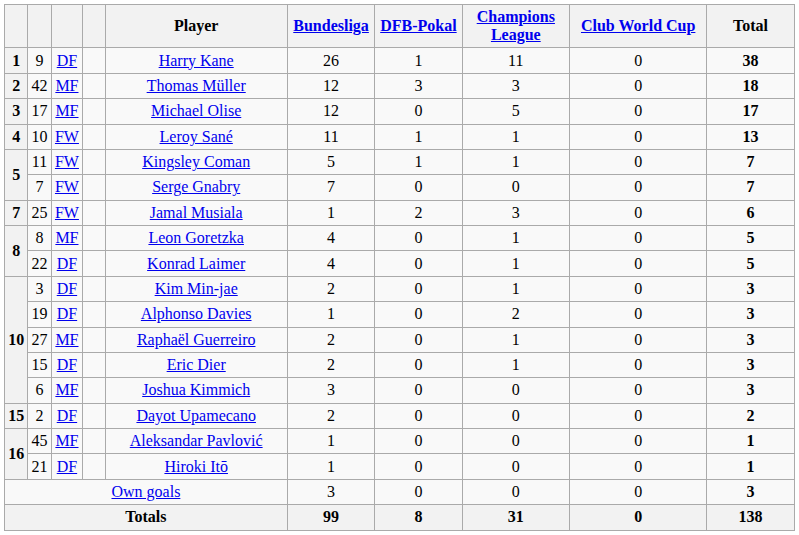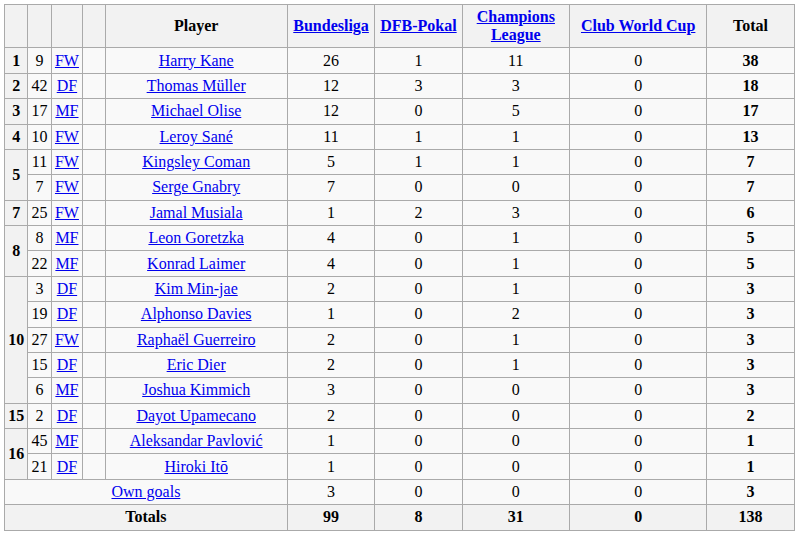 <table class="wikitable sortable" style="text-align:center">
 <tr>
 <th width=15></th>
 <th width=15></th>
 <th width=15></th>
 <th width=15></th>
 <th width=175>Player</th>
 <th width=80><a href='#'>Bundesliga</a></th>
 <th width=80><a href='#'>DFB-Pokal</a></th>
 <th width=100><a href='#'>Champions League</a></th>
 <th width=130><a href='#'>Club World Cup</a></th>
 <th width=80>Total</th>
 </tr>
 <tr>
 <th>1</th>
 <td align=center>9</td>
-<td align=center><a href='#'>DF</a></td>
+<td align=center><a href='#'>FW</a></td>
 <td></td>
 <td><a href='#'>Harry Kane</a></td>
 <td>26</td>
 <td>1</td>
 <td>11</td>
 <td>0</td>
 <td><strong>38</strong></td>
 </tr>
 <tr>
 <th>2</th>
 <td align=center>42</td>
-<td align=center><a href='#'>MF</a></td>
+<td align=center><a href='#'>DF</a></td>
 <td></td>
 <td><a href='#'>Thomas Müller</a></td>
 <td>12</td>
 <td>3</td>
 <td>3</td>
 <td>0</td>
 <td><strong>18</strong></td>
 </tr>
 <tr>
 <th>3</th>
 <td align=center>17</td>
 <td align=center><a href='#'>MF</a></td>
 <td></td>
 <td><a href='#'>Michael Olise</a></td>
 <td>12</td>
 <td>0</td>
 <td>5</td>
 <td>0</td>
 <td><strong>17</strong></td>
 </tr>
 <tr>
 <th>4</th>
 <td align=center>10</td>
 <td align=center><a href='#'>FW</a></td>
 <td></td>
 <td><a href='#'>Leroy Sané</a></td>
 <td>11</td>
 <td>1</td>
 <td>1</td>
 <td>0</td>
 <td><strong>13</strong></td>
 </tr>
 <tr>
 <th rowspan="2">5</th>
 <td align="center">11</td>
 <td align="center"><a href='#'>FW</a></td>
 <td></td>
 <td><a href='#'>Kingsley Coman</a></td>
 <td>5</td>
 <td>1</td>
 <td>1</td>
 <td>0</td>
 <td><strong>7</strong></td>
 </tr>
 <tr>
 <td align=center>7</td>
 <td align=center><a href='#'>FW</a></td>
 <td></td>
 <td><a href='#'>Serge Gnabry</a></td>
 <td>7</td>
 <td>0</td>
 <td>0</td>
 <td>0</td>
 <td><strong>7</strong></td>
 </tr>
 <tr>
 <th>7</th>
 <td align=center>25</td>
 <td align=center><a href='#'>FW</a></td>
 <td></td>
 <td><a href='#'>Jamal Musiala</a></td>
 <td>1</td>
 <td>2</td>
 <td>3</td>
 <td>0</td>
 <td><strong>6</strong></td>
 </tr>
 <tr>
 <th rowspan="2">8</th>
 <td align=center>8</td>
 <td align=center><a href='#'>MF</a></td>
 <td></td>
 <td><a href='#'>Leon Goretzka</a></td>
 <td>4</td>
 <td>0</td>
 <td>1</td>
 <td>0</td>
 <td><strong>5</strong></td>
 </tr>
 <tr>
 <td align=center>22</td>
-<td align=center><a href='#'>DF</a></td>
+<td align=center><a href='#'>MF</a></td>
 <td></td>
 <td><a href='#'>Konrad Laimer</a></td>
 <td>4</td>
 <td>0</td>
 <td>1</td>
 <td>0</td>
 <td><strong>5</strong></td>
 </tr>
 <tr>
 <th rowspan="5">10</th>
 <td>3</td>
 <td><a href='#'>DF</a></td>
 <td></td>
 <td><a href='#'>Kim Min-jae</a></td>
 <td>2</td>
 <td>0</td>
 <td>1</td>
 <td>0</td>
 <td><strong>3</strong></td>
 </tr>
 <tr>
 <td align=center>19</td>
 <td align=center><a href='#'>DF</a></td>
 <td></td>
 <td><a href='#'>Alphonso Davies</a></td>
 <td>1</td>
 <td>0</td>
 <td>2</td>
 <td>0</td>
 <td><strong>3</strong></td>
 </tr>
 <tr>
 <td align=center>27</td>
-<td align=center><a href='#'>MF</a></td>
+<td align=center><a href='#'>FW</a></td>
 <td></td>
 <td><a href='#'>Raphaël Guerreiro</a></td>
 <td>2</td>
 <td>0</td>
 <td>1</td>
 <td>0</td>
 <td><strong>3</strong></td>
 </tr>
 <tr>
 <td align=center>15</td>
 <td align=center><a href='#'>DF</a></td>
 <td></td>
 <td><a href='#'>Eric Dier</a></td>
 <td>2</td>
 <td>0</td>
 <td>1</td>
 <td>0</td>
 <td><strong>3</strong></td>
 </tr>
 <tr>
 <td align=center>6</td>
 <td align=center><a href='#'>MF</a></td>
 <td></td>
 <td><a href='#'>Joshua Kimmich</a></td>
 <td>3</td>
 <td>0</td>
 <td>0</td>
 <td>0</td>
 <td><strong>3</strong></td>
 </tr>
 <tr>
 <th>15</th>
 <td>2</td>
 <td><a href='#'>DF</a></td>
 <td></td>
 <td><a href='#'>Dayot Upamecano</a></td>
 <td>2</td>
 <td>0</td>
 <td>0</td>
 <td>0</td>
 <td><strong>2</strong></td>
 </tr>
 <tr>
 <th rowspan="2">16</th>
 <td align=center>45</td>
 <td align=center><a href='#'>MF</a></td>
 <td></td>
 <td><a href='#'>Aleksandar Pavlović</a></td>
 <td>1</td>
 <td>0</td>
 <td>0</td>
 <td>0</td>
 <td><strong>1</strong></td>
 </tr>
 <tr>
 <td align=center>21</td>
 <td align=center><a href='#'>DF</a></td>
 <td></td>
 <td><a href='#'>Hiroki Itō</a></td>
 <td>1</td>
 <td>0</td>
 <td>0</td>
 <td>0</td>
 <td><strong>1</strong></td>
 </tr>
 <tr>
 <td colspan="5"><a href='#'>Own goals</a></td>
 <td>3</td>
 <td>0</td>
 <td>0</td>
 <td>0</td>
 <td><strong>3</strong></td>
 </tr>
 <tr>
 <th colspan="5">Totals</th>
 <th>99</th>
 <th>8</th>
 <th>31</th>
 <th>0</th>
 <th>138</th>
 </tr>
 </table>
